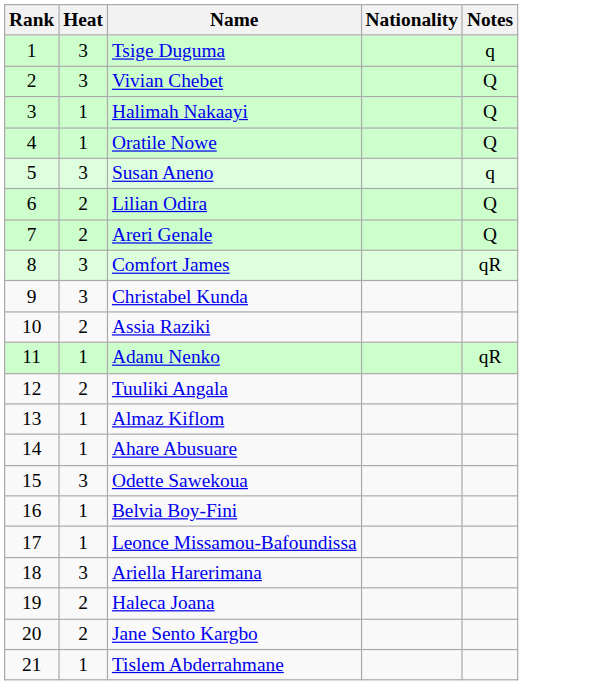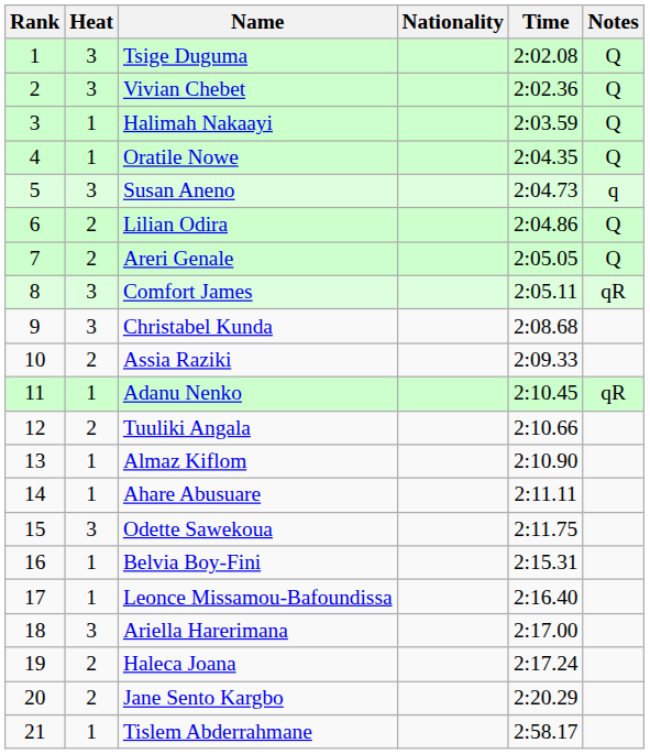 <table class="wikitable sortable" style="text-align:center">
 <tr>
 <th>Rank</th>
 <th>Heat</th>
 <th>Name</th>
 <th>Nationality</th>
+<th>Time</th>
 <th>Notes</th>
 </tr>
 <tr bgcolor=ccffcc>
 <td>1</td>
 <td>3</td>
 <td align=left><a href='#'>Tsige Duguma</a></td>
 <td align=left></td>
-<td>q</td>
+<td>2:02.08</td>
+<td>Q</td>
 </tr>
 <tr bgcolor=ccffcc>
 <td>2</td>
 <td>3</td>
 <td align=left><a href='#'>Vivian Chebet</a></td>
 <td align=left></td>
+<td>2:02.36</td>
 <td>Q</td>
 </tr>
 <tr bgcolor=ccffcc>
 <td>3</td>
 <td>1</td>
 <td align=left><a href='#'>Halimah Nakaayi</a></td>
 <td align=left></td>
+<td>2:03.59</td>
 <td>Q</td>
 </tr>
 <tr bgcolor=ccffcc>
 <td>4</td>
 <td>1</td>
 <td align=left><a href='#'>Oratile Nowe</a></td>
 <td align=left></td>
+<td>2:04.35</td>
 <td>Q</td>
 </tr>
 <tr bgcolor=ddffdd>
 <td>5</td>
 <td>3</td>
 <td align=left><a href='#'>Susan Aneno</a></td>
 <td align=left></td>
+<td>2:04.73</td>
 <td>q</td>
 </tr>
 <tr bgcolor=ccffcc>
 <td>6</td>
 <td>2</td>
 <td align=left><a href='#'>Lilian Odira</a></td>
 <td align=left></td>
+<td>2:04.86</td>
 <td>Q</td>
 </tr>
 <tr bgcolor=ccffcc>
 <td>7</td>
 <td>2</td>
 <td align=left><a href='#'>Areri Genale</a></td>
 <td align=left></td>
+<td>2:05.05</td>
 <td>Q</td>
 </tr>
 <tr bgcolor=ddffdd>
 <td>8</td>
 <td>3</td>
 <td align=left><a href='#'>Comfort James</a></td>
 <td align=left></td>
+<td>2:05.11</td>
 <td>qR</td>
 </tr>
 <tr>
 <td>9</td>
 <td>3</td>
 <td align=left><a href='#'>Christabel Kunda</a></td>
 <td align=left></td>
+<td>2:08.68</td>
 <td></td>
 </tr>
 <tr>
 <td>10</td>
 <td>2</td>
 <td align=left><a href='#'>Assia Raziki</a></td>
 <td align=left></td>
+<td>2:09.33</td>
 <td></td>
 </tr>
 <tr bgcolor=ccffcc>
 <td>11</td>
 <td>1</td>
 <td align=left><a href='#'>Adanu Nenko</a></td>
 <td align=left></td>
+<td>2:10.45</td>
 <td>qR</td>
 </tr>
 <tr>
 <td>12</td>
 <td>2</td>
 <td align=left><a href='#'>Tuuliki Angala</a></td>
 <td align=left></td>
+<td>2:10.66</td>
 <td></td>
 </tr>
 <tr>
 <td>13</td>
 <td>1</td>
 <td align=left><a href='#'>Almaz Kiflom</a></td>
 <td align=left></td>
+<td>2:10.90</td>
 <td></td>
 </tr>
 <tr>
 <td>14</td>
 <td>1</td>
 <td align=left><a href='#'>Ahare Abusuare</a></td>
 <td align=left></td>
+<td>2:11.11</td>
 <td></td>
 </tr>
 <tr>
 <td>15</td>
 <td>3</td>
 <td align=left><a href='#'>Odette Sawekoua</a></td>
 <td align=left></td>
+<td>2:11.75</td>
 <td></td>
 </tr>
 <tr>
 <td>16</td>
 <td>1</td>
 <td align=left><a href='#'>Belvia Boy-Fini</a></td>
 <td align=left></td>
+<td>2:15.31</td>
 <td></td>
 </tr>
 <tr>
 <td>17</td>
 <td>1</td>
 <td align=left><a href='#'>Leonce Missamou-Bafoundissa</a></td>
 <td align=left></td>
+<td>2:16.40</td>
 <td></td>
 </tr>
 <tr>
 <td>18</td>
 <td>3</td>
 <td align=left><a href='#'>Ariella Harerimana</a></td>
 <td align=left></td>
+<td>2:17.00</td>
 <td></td>
 </tr>
 <tr>
 <td>19</td>
 <td>2</td>
 <td align=left><a href='#'>Haleca Joana</a></td>
 <td align=left></td>
+<td>2:17.24</td>
 <td></td>
 </tr>
 <tr>
 <td>20</td>
 <td>2</td>
 <td align=left><a href='#'>Jane Sento Kargbo</a></td>
 <td align=left></td>
+<td>2:20.29</td>
 <td></td>
 </tr>
 <tr>
 <td>21</td>
 <td>1</td>
 <td align=left><a href='#'>Tislem Abderrahmane</a></td>
 <td align=left></td>
+<td>2:58.17</td>
 <td></td>
 </tr>
 </table>
